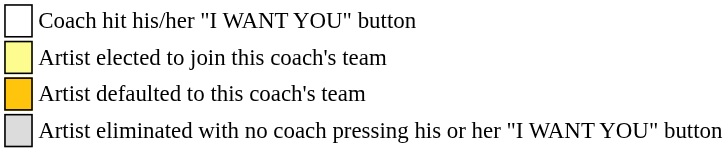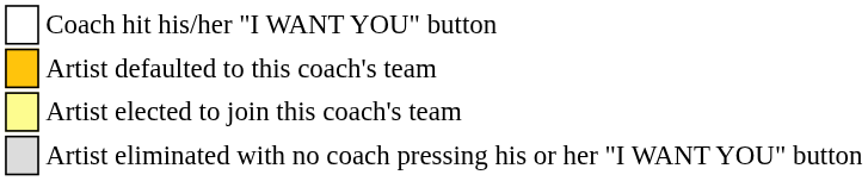 <table class="toccolours" style="font-size: 90%; white-space: nowrap;">
 <tr>
 <td style="background:white; border: 1px solid black;"> <strong></strong> </td>
 <td>Coach hit his/her "I WANT YOU" button</td>
 </tr>
 <tr>
+<td style="background:#FFC40C; border: 1px solid black">    </td>
+<td>Artist defaulted to this coach's team</td>
+</tr>
+<tr>
 <td style="background:#fdfc8f; border: 1px solid black;">    </td>
 <td style="padding-right: 8px">Artist elected to join this coach's team</td>
-</tr>
-<tr>
-<td style="background:#FFC40C; border: 1px solid black">    </td>
-<td>Artist defaulted to this coach's team</td>
 </tr>
 <tr>
 <td style="background:#DCDCDC; border: 1px solid black">    </td>
 <td>Artist eliminated with no coach pressing his or her "I WANT YOU" button</td>
 </tr>
 <tr>
 </tr>
 </table>
